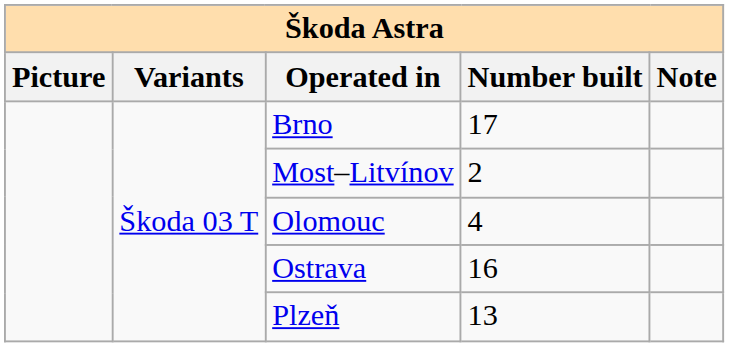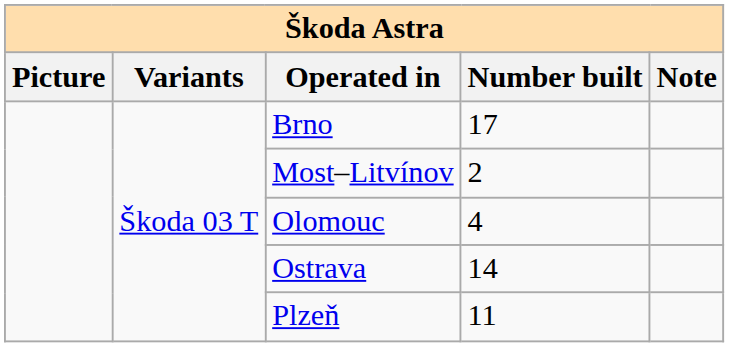 <table class="wikitable">
 <tr>
 <th colspan="5" style="background: #ffdead;">Škoda Astra</th>
 </tr>
 <tr>
 <th>Picture</th>
 <th>Variants</th>
 <th>Operated in</th>
 <th>Number built</th>
 <th>Note</th>
 </tr>
 <tr>
 <td rowspan="5"></td>
 <td rowspan="5"><a href='#'>Škoda 03 T</a></td>
 <td> <a href='#'>Brno</a></td>
 <td>17</td>
 <td></td>
 </tr>
 <tr>
 <td> <a href='#'>Most</a>–<a href='#'>Litvínov</a></td>
 <td>2</td>
 <td></td>
 </tr>
 <tr>
 <td> <a href='#'>Olomouc</a></td>
 <td>4</td>
 <td></td>
 </tr>
 <tr>
 <td> <a href='#'>Ostrava</a></td>
-<td>16</td>
+<td>14</td>
 <td></td>
 </tr>
 <tr>
 <td> <a href='#'>Plzeň</a></td>
-<td>13</td>
+<td>11</td>
 <td></td>
 </tr>
 </table>
